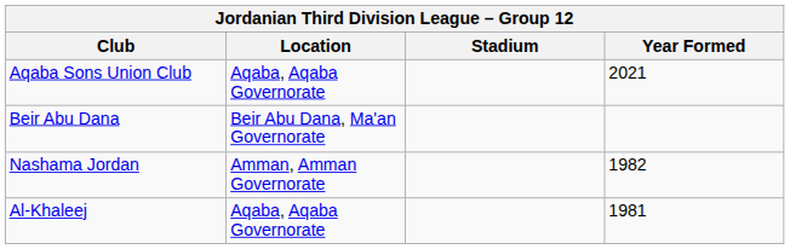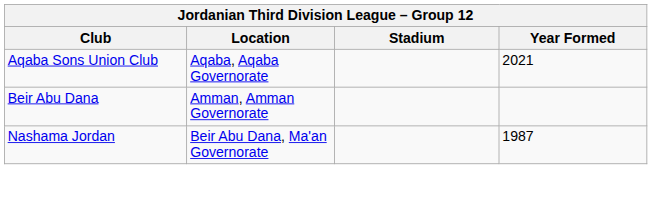 <table class="wikitable">
 <tr>
 <th colspan="4">Jordanian Third Division League – Group 12</th>
 </tr>
 <tr>
 <th style="width:200px;">Club</th>
 <th style="width:160px;">Location</th>
 <th style="width:180px;">Stadium</th>
 <th style="width:160px;">Year Formed</th>
 </tr>
 <tr style="vertical-align:top;">
 <td><a href='#'>Aqaba Sons Union Club</a></td>
 <td><a href='#'>Aqaba</a>, <a href='#'>Aqaba Governorate</a></td>
 <td></td>
 <td>2021</td>
 </tr>
 <tr style="vertical-align:top;">
 <td><a href='#'>Beir Abu Dana</a></td>
-<td><a href='#'>Beir Abu Dana</a>, <a href='#'>Ma'an Governorate</a></td>
+<td><a href='#'>Amman</a>, <a href='#'>Amman Governorate</a></td>
 <td></td>
 <td></td>
 </tr>
 <tr style="vertical-align:top;">
 <td><a href='#'>Nashama Jordan</a></td>
-<td><a href='#'>Amman</a>, <a href='#'>Amman Governorate</a></td>
+<td><a href='#'>Beir Abu Dana</a>, <a href='#'>Ma'an Governorate</a></td>
 <td></td>
-<td>1982</td>
-</tr>
-<tr style="vertical-align:top;">
-<td><a href='#'>Al-Khaleej</a></td>
-<td><a href='#'>Aqaba</a>, <a href='#'>Aqaba Governorate</a></td>
-<td></td>
-<td>1981</td>
+<td>1987</td>
 </tr>
 </table>
